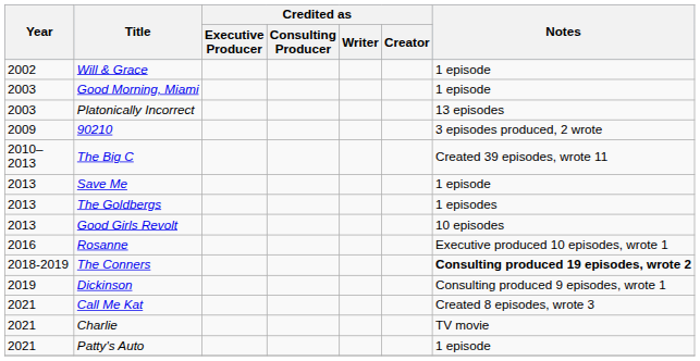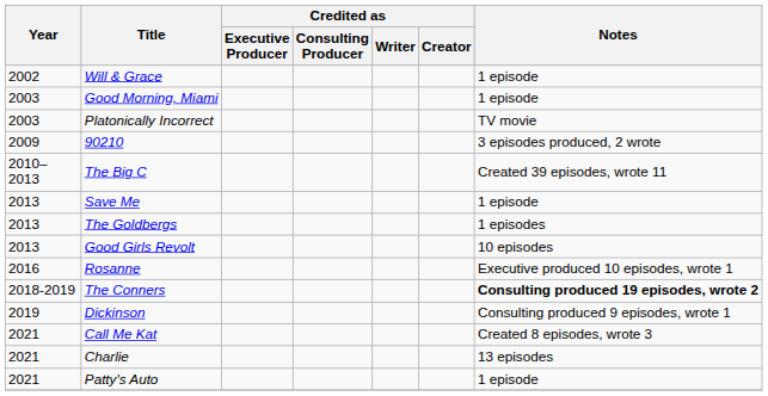 <table class="wikitable sortable plainrowheaders">
 <tr style="background:#b0c4de; text-align:center;">
 <th rowspan="2" style="width:80px;">Year</th>
 <th rowspan="2">Title</th>
 <th colspan="4">Credited as</th>
 <th rowspan="2">Notes</th>
 </tr>
 <tr style="background:#b0c4de; text-align:center;">
 <th>Executive<br>Producer</th>
 <th>Consulting<br>Producer</th>
 <th>Writer</th>
 <th>Creator</th>
 </tr>
 <tr>
 <td>2002</td>
 <td><em><a href='#'>Will & Grace</a></em></td>
 <td></td>
 <td></td>
 <td></td>
 <td></td>
 <td>1 episode</td>
 </tr>
 <tr>
 <td>2003</td>
 <td><em><a href='#'>Good Morning, Miami</a></em></td>
 <td></td>
 <td></td>
 <td></td>
 <td></td>
 <td>1 episode</td>
 </tr>
 <tr>
 <td>2003</td>
 <td><em>Platonically Incorrect</em></td>
 <td></td>
 <td></td>
 <td></td>
 <td></td>
-<td>13 episodes</td>
+<td>TV movie</td>
 </tr>
 <tr>
 <td>2009</td>
 <td><em><a href='#'>90210</a></em></td>
 <td></td>
 <td></td>
 <td></td>
 <td></td>
 <td>3 episodes produced, 2 wrote</td>
 </tr>
 <tr>
 <td>2010–2013</td>
 <td><em><a href='#'>The Big C</a></em></td>
 <td></td>
 <td></td>
 <td></td>
 <td></td>
 <td>Created 39 episodes, wrote 11</td>
 </tr>
 <tr>
 <td>2013</td>
 <td><em><a href='#'>Save Me</a></em></td>
 <td></td>
 <td></td>
 <td></td>
 <td></td>
 <td>1 episode</td>
 </tr>
 <tr>
 <td>2013</td>
 <td><em><a href='#'>The Goldbergs</a></em></td>
 <td></td>
 <td></td>
 <td></td>
 <td></td>
 <td>1 episodes</td>
 </tr>
 <tr>
 <td>2013</td>
 <td><em><a href='#'>Good Girls Revolt</a></em></td>
 <td></td>
 <td></td>
 <td></td>
 <td></td>
 <td>10 episodes</td>
 </tr>
 <tr>
 <td>2016</td>
 <td><em><a href='#'>Rosanne</a></em></td>
 <td></td>
 <td></td>
 <td></td>
 <td></td>
 <td>Executive produced 10 episodes, wrote 1</td>
 </tr>
 <tr>
 <td>2018-2019</td>
 <td><em><a href='#'>The Conners</a></em></td>
 <td></td>
 <td></td>
 <td></td>
 <td></td>
 <td><strong>Consulting produced 19 episodes, wrote 2</strong></td>
 </tr>
 <tr>
 <td>2019</td>
 <td><em><a href='#'>Dickinson</a></em></td>
 <td></td>
 <td></td>
 <td></td>
 <td></td>
 <td>Consulting produced 9 episodes, wrote 1</td>
 </tr>
 <tr>
 <td>2021</td>
 <td><em><a href='#'>Call Me Kat</a></em></td>
 <td></td>
 <td></td>
 <td></td>
 <td></td>
 <td>Created 8 episodes, wrote 3</td>
 </tr>
 <tr>
 <td>2021</td>
 <td><em>Charlie</em></td>
 <td></td>
 <td></td>
 <td></td>
 <td></td>
-<td>TV movie</td>
+<td>13 episodes</td>
 </tr>
 <tr>
 <td>2021</td>
 <td><em>Patty's Auto</em></td>
 <td></td>
 <td></td>
 <td></td>
 <td></td>
 <td>1 episode</td>
 </tr>
 <tr>
 </tr>
 </table>
